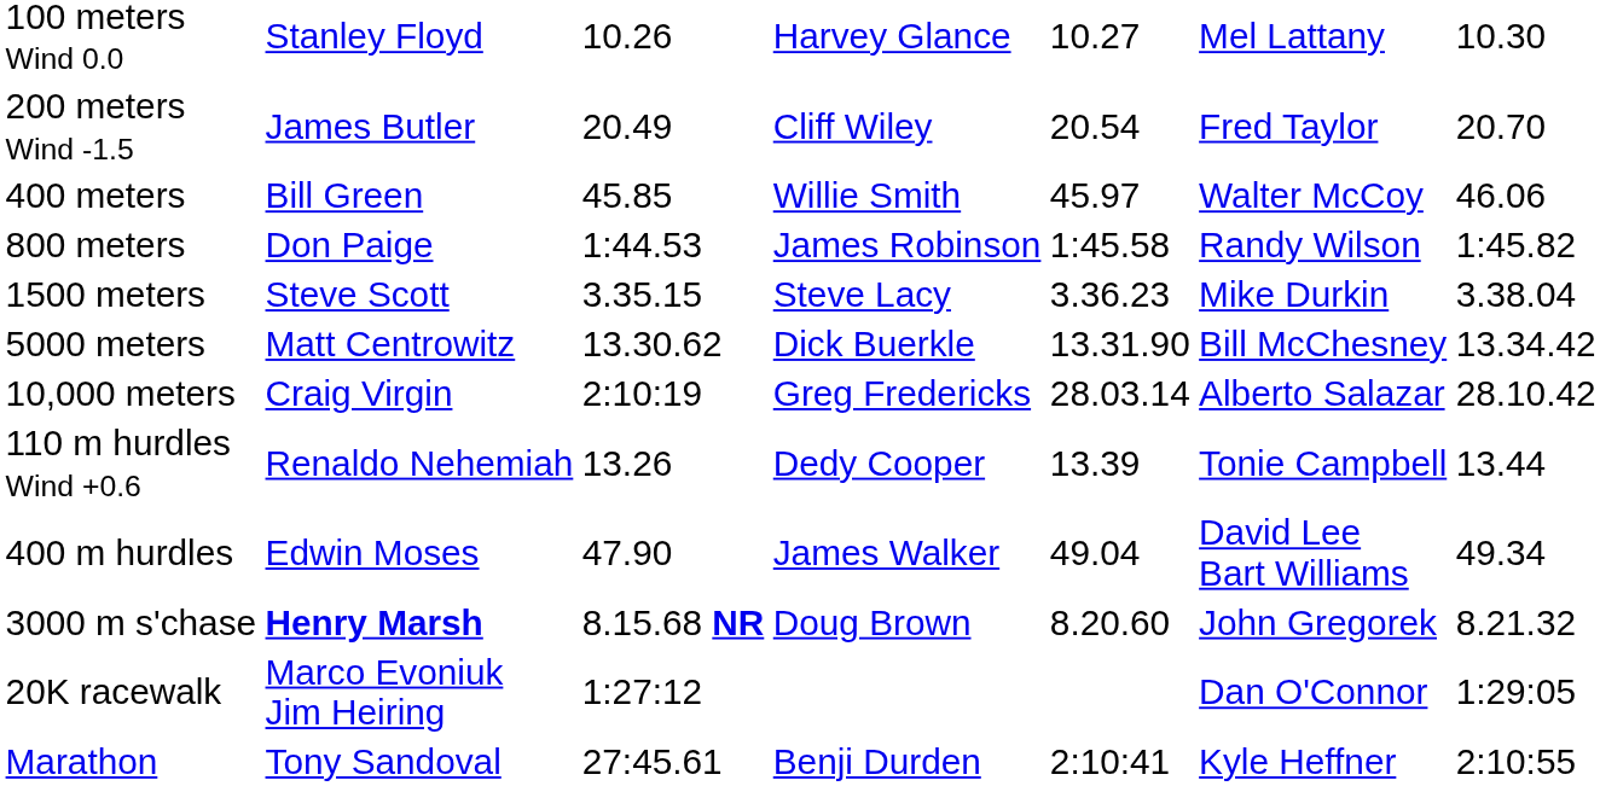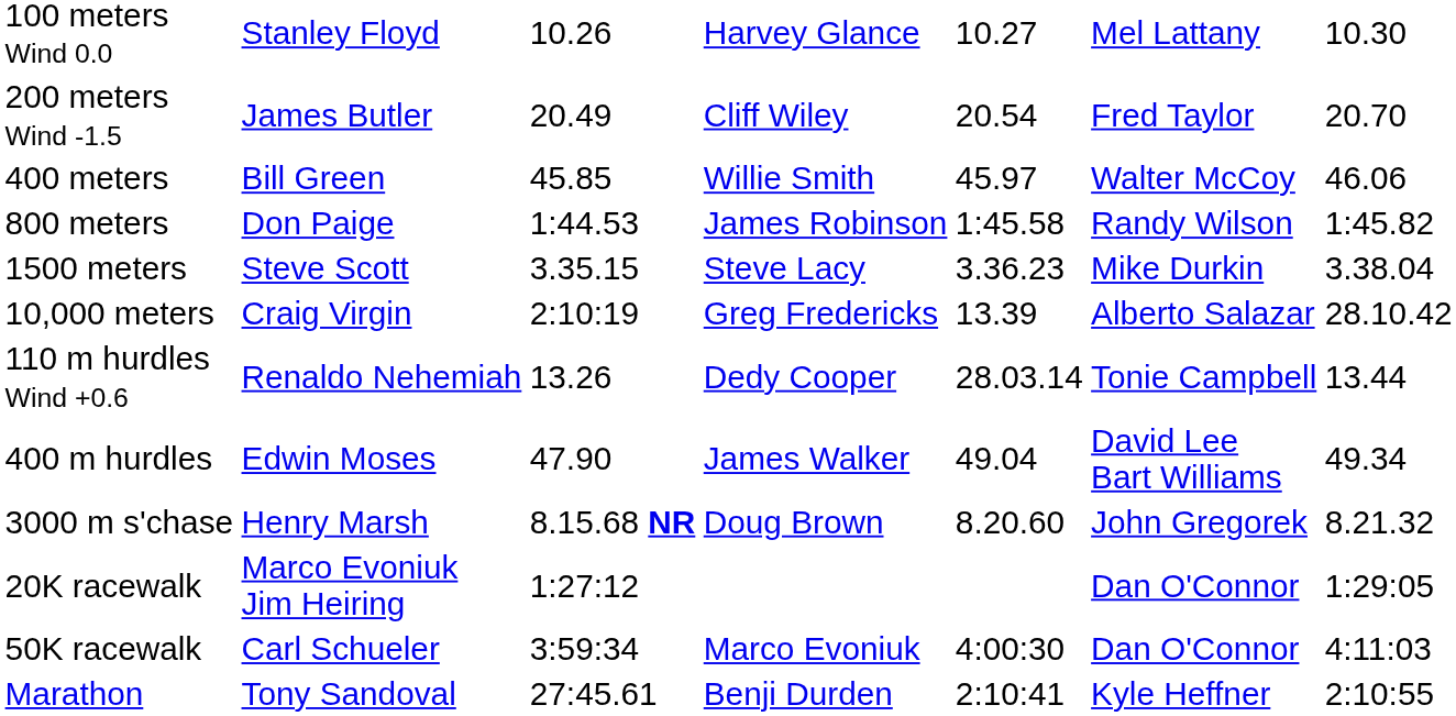 <table>
 <tr>
 <td>100 meters  <br><small>Wind 0.0</small></td>
 <td><a href='#'>Stanley Floyd</a></td>
 <td>10.26</td>
 <td><a href='#'>Harvey Glance</a></td>
 <td>10.27</td>
 <td><a href='#'>Mel Lattany</a></td>
 <td>10.30</td>
 </tr>
 <tr>
 <td>200 meters  <br><small>Wind -1.5</small></td>
 <td><a href='#'>James Butler</a></td>
 <td>20.49</td>
 <td><a href='#'>Cliff Wiley</a></td>
 <td>20.54</td>
 <td><a href='#'>Fred Taylor</a></td>
 <td>20.70</td>
 </tr>
 <tr>
 <td>400 meters</td>
 <td><a href='#'>Bill Green</a></td>
 <td>45.85</td>
 <td><a href='#'>Willie Smith</a></td>
 <td>45.97</td>
 <td><a href='#'>Walter McCoy</a></td>
 <td>46.06</td>
 </tr>
 <tr>
 <td>800 meters</td>
 <td><a href='#'>Don Paige</a></td>
 <td>1:44.53</td>
 <td><a href='#'>James Robinson</a></td>
 <td>1:45.58</td>
 <td><a href='#'>Randy Wilson</a></td>
 <td>1:45.82</td>
 </tr>
 <tr>
 <td>1500 meters</td>
 <td><a href='#'>Steve Scott</a></td>
 <td>3.35.15</td>
 <td><a href='#'>Steve Lacy</a></td>
 <td>3.36.23</td>
 <td><a href='#'>Mike Durkin</a></td>
 <td>3.38.04</td>
 </tr>
 <tr>
-<td>5000 meters</td>
-<td><a href='#'>Matt Centrowitz</a></td>
-<td>13.30.62</td>
-<td><a href='#'>Dick Buerkle</a></td>
-<td>13.31.90</td>
-<td><a href='#'>Bill McChesney</a></td>
-<td>13.34.42</td>
-</tr>
-<tr>
 <td>10,000 meters</td>
 <td><a href='#'>Craig Virgin</a></td>
 <td>2:10:19</td>
 <td><a href='#'>Greg Fredericks</a></td>
-<td>28.03.14</td>
+<td>13.39</td>
 <td><a href='#'>Alberto Salazar</a></td>
 <td>28.10.42</td>
 </tr>
 <tr>
 <td>110 m  hurdles  <br><small>Wind +0.6</small></td>
 <td><a href='#'>Renaldo Nehemiah</a></td>
 <td>13.26</td>
 <td><a href='#'>Dedy Cooper</a></td>
-<td>13.39</td>
+<td>28.03.14</td>
 <td><a href='#'>Tonie Campbell</a></td>
 <td>13.44</td>
 </tr>
 <tr>
 <td>400 m hurdles</td>
 <td><a href='#'>Edwin Moses</a></td>
 <td>47.90</td>
 <td><a href='#'>James Walker</a></td>
 <td>49.04</td>
 <td><a href='#'>David Lee</a> <br> <a href='#'>Bart Williams</a></td>
 <td>49.34</td>
 </tr>
 <tr>
 <td>3000 m s'chase</td>
-<td><strong><a href='#'>Henry Marsh</a></strong></td>
+<td><a href='#'>Henry Marsh</a></td>
 <td>8.15.68 <strong><a href='#'>NR</a></strong></td>
 <td><a href='#'>Doug Brown</a></td>
 <td>8.20.60</td>
 <td><a href='#'>John Gregorek</a></td>
 <td>8.21.32</td>
 </tr>
 <tr>
 <td>20K racewalk</td>
 <td><a href='#'>Marco Evoniuk</a><br><a href='#'>Jim Heiring</a></td>
 <td>1:27:12</td>
 <td></td>
 <td></td>
 <td><a href='#'>Dan O'Connor</a></td>
 <td>1:29:05 </td>
 </tr>
 <tr>
+<td>50K racewalk</td>
+<td><a href='#'>Carl Schueler</a></td>
+<td>3:59:34</td>
+<td><a href='#'>Marco Evoniuk</a></td>
+<td>4:00:30</td>
+<td><a href='#'>Dan O'Connor</a></td>
+<td>4:11:03</td>
+</tr>
+<tr>
 <td><a href='#'>Marathon</a></td>
 <td><a href='#'>Tony Sandoval</a></td>
 <td>27:45.61</td>
 <td><a href='#'>Benji Durden</a></td>
 <td>2:10:41</td>
 <td><a href='#'>Kyle Heffner</a></td>
 <td>2:10:55</td>
 </tr>
 </table>
